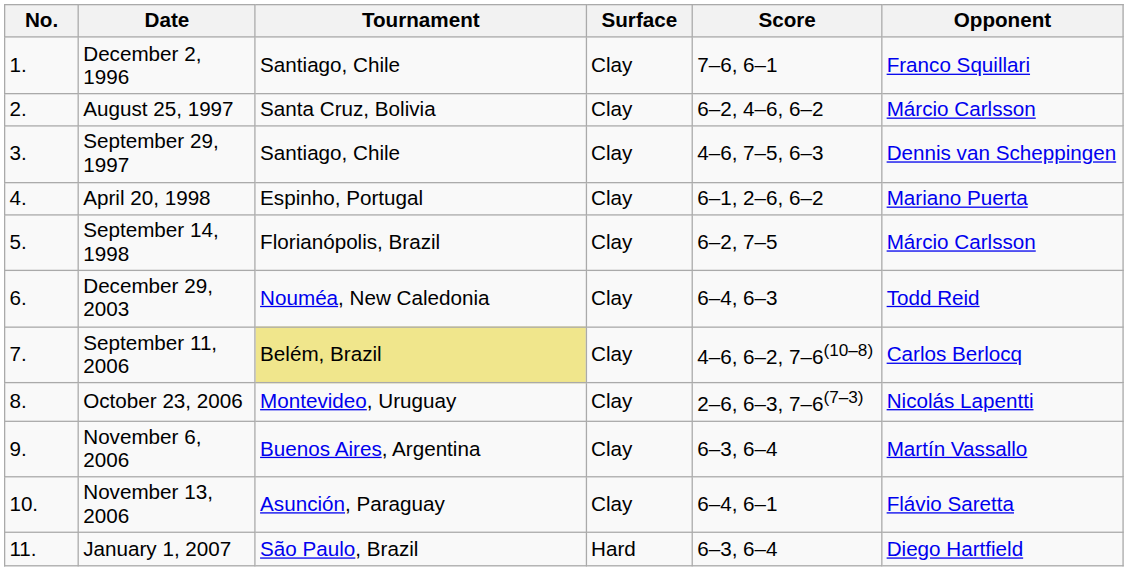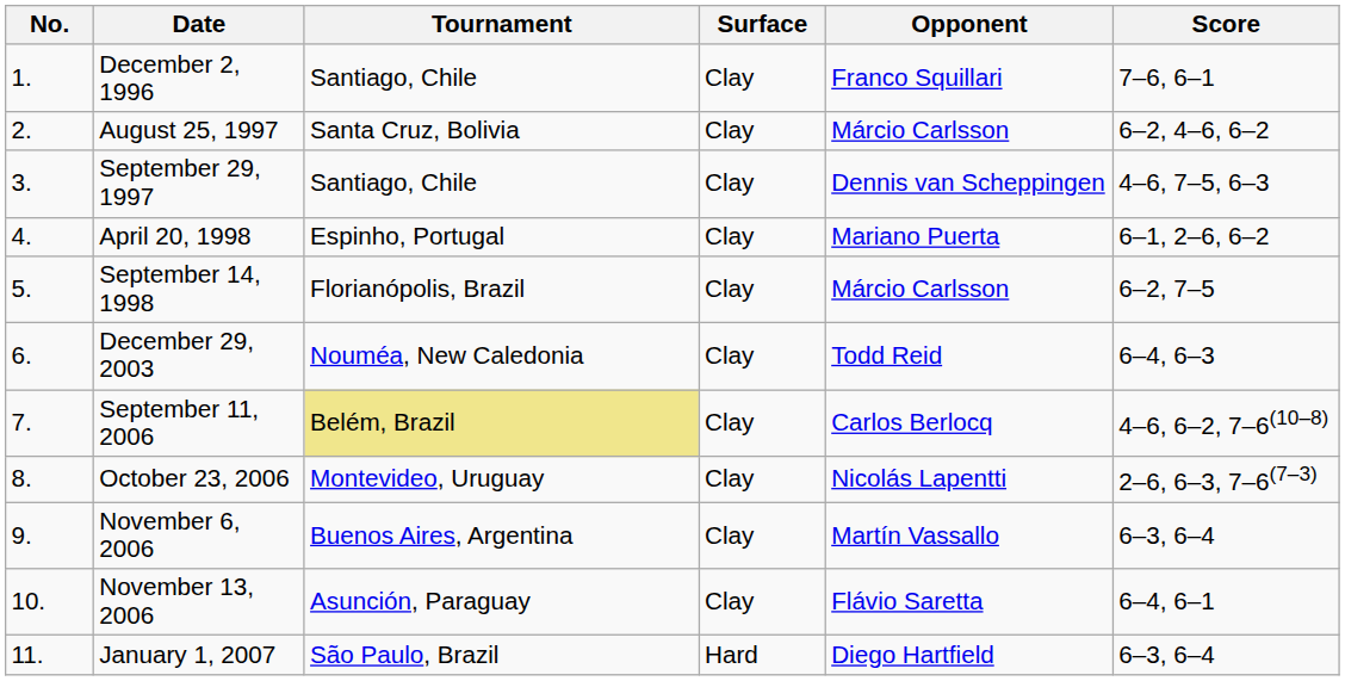 <table class="sortable wikitable">
 <tr>
 <th width=50>No.</th>
 <th width=130>Date</th>
 <th width=250>Tournament</th>
 <th width=75>Surface</th>
+<th width=180>Opponent</th>
 <th width=140>Score</th>
-<th width=180>Opponent</th>
 </tr>
 <tr>
 <td>1.</td>
 <td>December 2, 1996</td>
 <td>Santiago, Chile</td>
 <td>Clay</td>
+<td> <a href='#'>Franco Squillari</a></td>
 <td>7–6, 6–1</td>
-<td> <a href='#'>Franco Squillari</a></td>
 </tr>
 <tr>
 <td>2.</td>
 <td>August 25, 1997</td>
 <td>Santa Cruz, Bolivia</td>
 <td>Clay</td>
+<td> <a href='#'>Márcio Carlsson</a></td>
 <td>6–2, 4–6, 6–2</td>
-<td> <a href='#'>Márcio Carlsson</a></td>
 </tr>
 <tr>
 <td>3.</td>
 <td>September 29, 1997</td>
 <td>Santiago, Chile</td>
 <td>Clay</td>
+<td> <a href='#'>Dennis van Scheppingen</a></td>
 <td>4–6, 7–5, 6–3</td>
-<td> <a href='#'>Dennis van Scheppingen</a></td>
 </tr>
 <tr>
 <td>4.</td>
 <td>April 20, 1998</td>
 <td>Espinho, Portugal</td>
 <td>Clay</td>
+<td> <a href='#'>Mariano Puerta</a></td>
 <td>6–1, 2–6, 6–2</td>
-<td> <a href='#'>Mariano Puerta</a></td>
 </tr>
 <tr>
 <td>5.</td>
 <td>September 14, 1998</td>
 <td>Florianópolis, Brazil</td>
 <td>Clay</td>
+<td> <a href='#'>Márcio Carlsson</a></td>
 <td>6–2, 7–5</td>
-<td> <a href='#'>Márcio Carlsson</a></td>
 </tr>
 <tr>
 <td>6.</td>
 <td>December 29, 2003</td>
 <td><a href='#'>Nouméa</a>, New Caledonia</td>
 <td>Clay</td>
+<td> <a href='#'>Todd Reid</a></td>
 <td>6–4, 6–3</td>
-<td> <a href='#'>Todd Reid</a></td>
 </tr>
 <tr>
 <td>7.</td>
 <td>September 11, 2006</td>
 <td style="background: khaki;">Belém, Brazil</td>
 <td>Clay</td>
+<td> <a href='#'>Carlos Berlocq</a></td>
 <td>4–6, 6–2, 7–6<sup>(10–8)</sup></td>
-<td> <a href='#'>Carlos Berlocq</a></td>
 </tr>
 <tr>
 <td>8.</td>
 <td>October 23, 2006</td>
 <td><a href='#'>Montevideo</a>, Uruguay</td>
 <td>Clay</td>
+<td> <a href='#'>Nicolás Lapentti</a></td>
 <td>2–6, 6–3, 7–6<sup>(7–3)</sup></td>
-<td> <a href='#'>Nicolás Lapentti</a></td>
 </tr>
 <tr>
 <td>9.</td>
 <td>November 6, 2006</td>
 <td><a href='#'>Buenos Aires</a>, Argentina</td>
 <td>Clay</td>
+<td> <a href='#'>Martín Vassallo</a></td>
 <td>6–3, 6–4</td>
-<td> <a href='#'>Martín Vassallo</a></td>
 </tr>
 <tr>
 <td>10.</td>
 <td>November 13, 2006</td>
 <td><a href='#'>Asunción</a>, Paraguay</td>
 <td>Clay</td>
+<td> <a href='#'>Flávio Saretta</a></td>
 <td>6–4, 6–1</td>
-<td> <a href='#'>Flávio Saretta</a></td>
 </tr>
 <tr>
 <td>11.</td>
 <td>January 1, 2007</td>
 <td><a href='#'>São Paulo</a>, Brazil</td>
 <td>Hard</td>
+<td> <a href='#'>Diego Hartfield</a></td>
 <td>6–3, 6–4</td>
-<td> <a href='#'>Diego Hartfield</a></td>
 </tr>
 </table>
